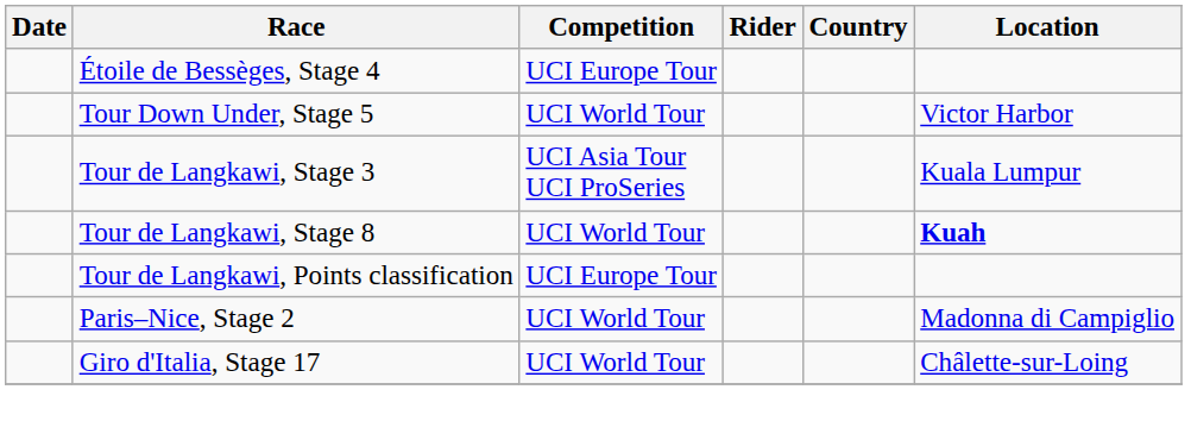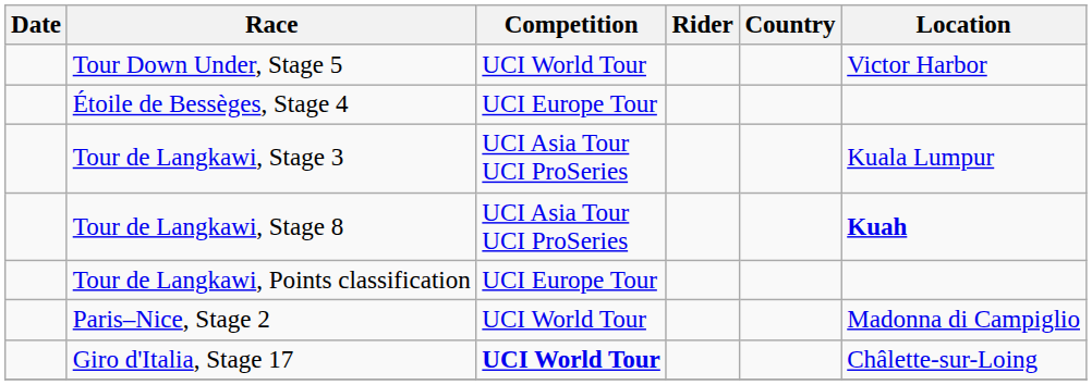 <table class="wikitable sortable">
 <tr>
 <th>Date</th>
 <th>Race</th>
 <th>Competition</th>
 <th>Rider</th>
 <th>Country</th>
 <th>Location</th>
 </tr>
 <tr>
 <td></td>
+<td><a href='#'>Tour Down Under</a>, Stage 5</td>
+<td><a href='#'>UCI World Tour</a></td>
+<td></td>
+<td></td>
+<td><a href='#'>Victor Harbor</a></td>
+</tr>
+<tr>
+<td></td>
 <td><a href='#'>Étoile de Bessèges</a>, Stage 4</td>
 <td><a href='#'>UCI Europe Tour</a></td>
 <td></td>
 <td></td>
 <td></td>
-</tr>
-<tr>
-<td></td>
-<td><a href='#'>Tour Down Under</a>, Stage 5</td>
-<td><a href='#'>UCI World Tour</a></td>
-<td></td>
-<td></td>
-<td><a href='#'>Victor Harbor</a></td>
 </tr>
 <tr>
 <td></td>
 <td><a href='#'>Tour de Langkawi</a>, Stage 3</td>
 <td><a href='#'>UCI Asia Tour</a> <br> <a href='#'>UCI ProSeries</a></td>
 <td></td>
 <td></td>
 <td><a href='#'>Kuala Lumpur</a></td>
 </tr>
 <tr>
 <td></td>
 <td><a href='#'>Tour de Langkawi</a>, Stage 8</td>
-<td><a href='#'>UCI World Tour</a></td>
+<td><a href='#'>UCI Asia Tour</a> <br> <a href='#'>UCI ProSeries</a></td>
 <td></td>
 <td></td>
 <td><strong><a href='#'>Kuah</a></strong></td>
 </tr>
 <tr>
 <td></td>
 <td><a href='#'>Tour de Langkawi</a>, Points classification</td>
 <td><a href='#'>UCI Europe Tour</a></td>
 <td></td>
 <td></td>
 <td></td>
 </tr>
 <tr>
 <td></td>
 <td><a href='#'>Paris–Nice</a>, Stage 2</td>
 <td><a href='#'>UCI World Tour</a></td>
 <td></td>
 <td></td>
 <td><a href='#'>Madonna di Campiglio</a></td>
 </tr>
 <tr>
 <td></td>
 <td><a href='#'>Giro d'Italia</a>, Stage 17</td>
-<td><a href='#'>UCI World Tour</a></td>
+<td><strong><a href='#'>UCI World Tour</a></strong></td>
 <td></td>
 <td></td>
 <td><a href='#'>Châlette-sur-Loing</a></td>
 </tr>
 <tr>
 </tr>
 </table>
